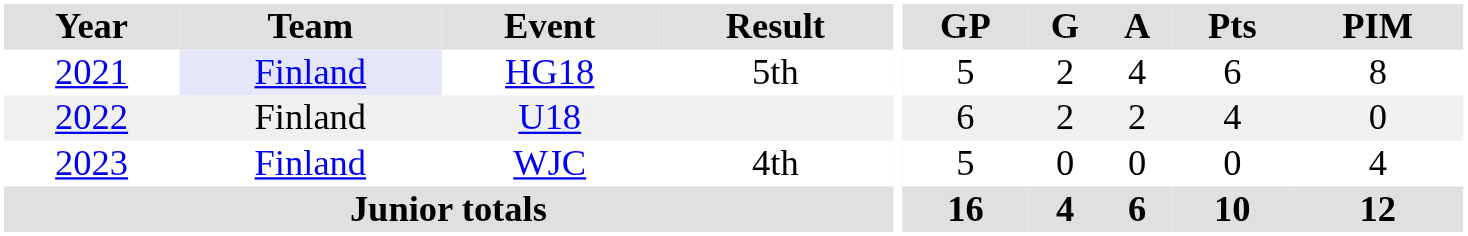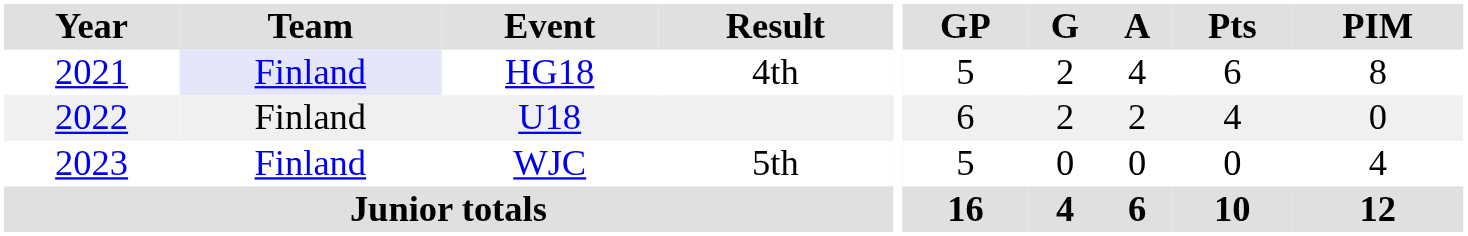 <table border="0" cellpadding="1" cellspacing="0" ID="Table3" style="text-align:center; width:40em">
 <tr bgcolor="#e0e0e0">
 <th>Year</th>
 <th>Team</th>
 <th>Event</th>
 <th>Result</th>
 <th rowspan="99" bgcolor="#ffffff"></th>
 <th>GP</th>
 <th>G</th>
 <th>A</th>
 <th>Pts</th>
 <th>PIM</th>
 </tr>
 <tr>
 <td><a href='#'>2021</a></td>
 <td style="background: lavender;"><a href='#'>Finland</a></td>
 <td><a href='#'>HG18</a></td>
-<td>5th</td>
+<td>4th</td>
 <td>5</td>
 <td>2</td>
 <td>4</td>
 <td>6</td>
 <td>8</td>
 </tr>
 <tr bgcolor="#f0f0f0">
 <td><a href='#'>2022</a></td>
 <td>Finland</td>
 <td><a href='#'>U18</a></td>
 <td></td>
 <td>6</td>
 <td>2</td>
 <td>2</td>
 <td>4</td>
 <td>0</td>
 </tr>
 <tr>
 <td><a href='#'>2023</a></td>
 <td><a href='#'>Finland</a></td>
 <td><a href='#'>WJC</a></td>
-<td>4th</td>
+<td>5th</td>
 <td>5</td>
 <td>0</td>
 <td>0</td>
 <td>0</td>
 <td>4</td>
 </tr>
 <tr bgcolor="#e0e0e0">
 <th colspan="4">Junior totals</th>
 <th>16</th>
 <th>4</th>
 <th>6</th>
 <th>10</th>
 <th>12</th>
 </tr>
 </table>
